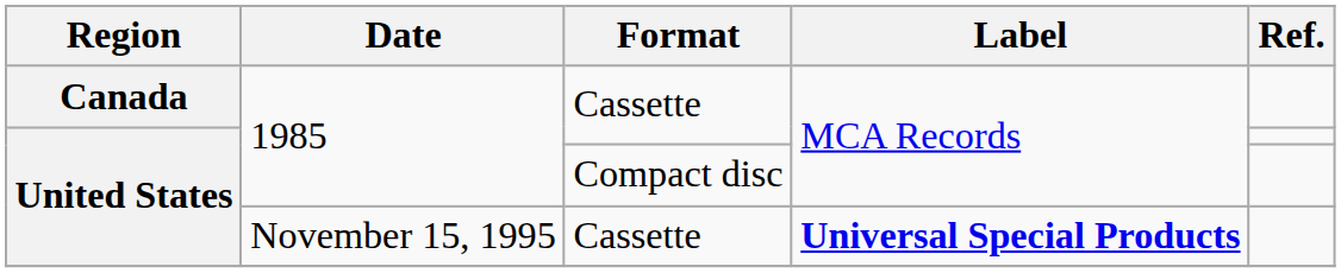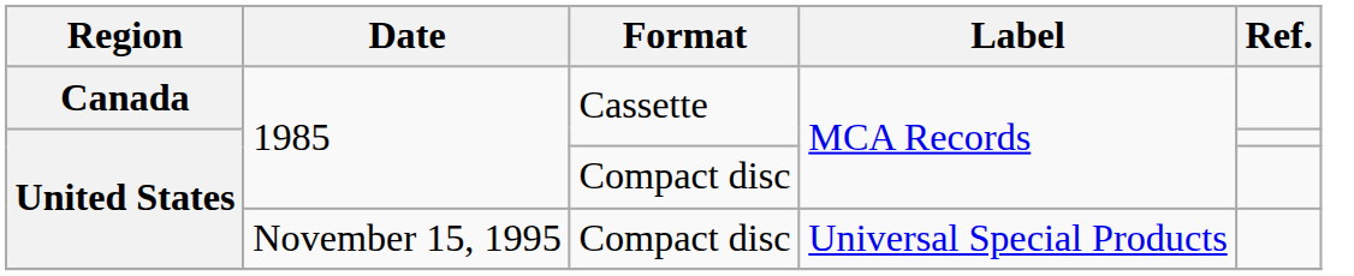 <table class="wikitable plainrowheaders">
 <tr>
 <th scope="col">Region</th>
 <th scope="col">Date</th>
 <th scope="col">Format</th>
 <th scope="col">Label</th>
 <th scope="col">Ref.</th>
 </tr>
 <tr>
 <th scope="row">Canada</th>
 <td rowspan="3">1985</td>
 <td rowspan="2">Cassette</td>
 <td rowspan="3"><a href='#'>MCA Records</a></td>
 <td></td>
 </tr>
 <tr>
 <th scope="row" rowspan="3">United States</th>
 <td></td>
 </tr>
 <tr>
 <td>Compact disc</td>
 <td></td>
 </tr>
 <tr>
 <td>November 15, 1995</td>
-<td>Cassette</td>
-<td><strong><a href='#'>Universal Special Products</a></strong></td>
+<td>Compact disc</td>
+<td><a href='#'>Universal Special Products</a></td>
 <td></td>
 </tr>
 <tr>
 </tr>
 </table>
